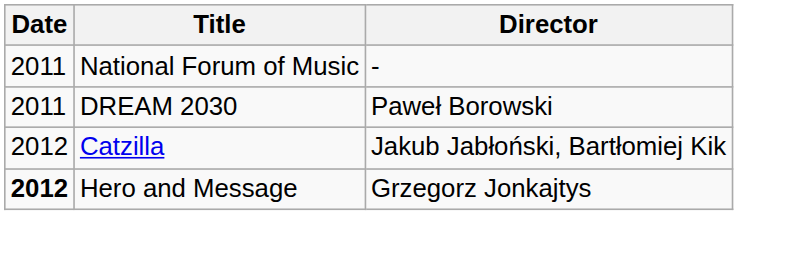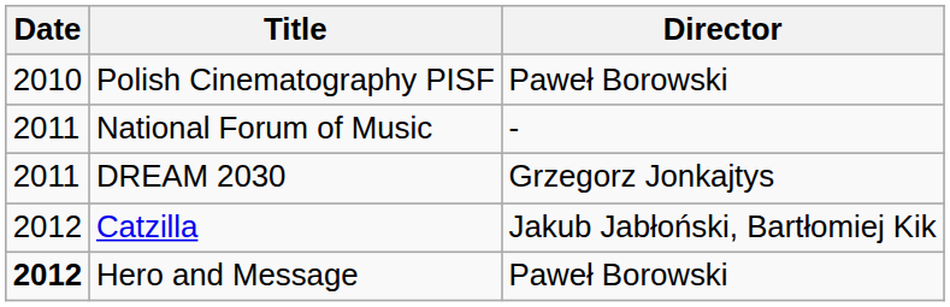 <table class="wikitable">
 <tr>
 <th>Date</th>
 <th>Title</th>
 <th>Director</th>
+</tr>
+<tr>
+<td>2010</td>
+<td>Polish Cinematography PISF</td>
+<td>Paweł Borowski</td>
 </tr>
 <tr>
 <td>2011</td>
 <td>National Forum of Music</td>
 <td>-</td>
 </tr>
 <tr>
 <td>2011</td>
 <td>DREAM 2030</td>
-<td>Paweł Borowski</td>
+<td>Grzegorz Jonkajtys</td>
 </tr>
 <tr>
 <td>2012</td>
 <td><a href='#'>Catzilla</a></td>
 <td>Jakub Jabłoński, Bartłomiej Kik</td>
 </tr>
 <tr>
 <td><strong>2012</strong></td>
 <td>Hero and Message</td>
-<td>Grzegorz Jonkajtys</td>
+<td>Paweł Borowski</td>
 </tr>
 </table>
